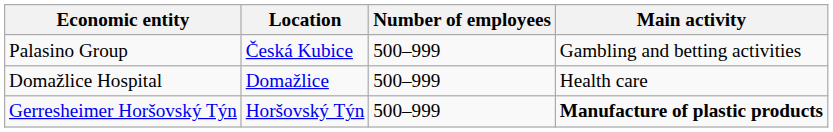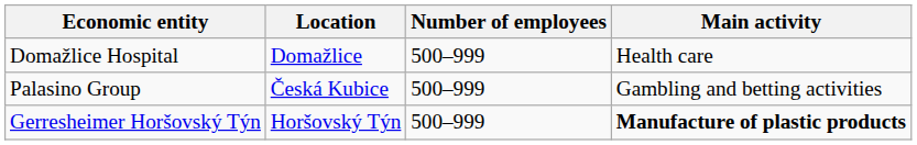 <table class="wikitable sortable">
 <tr>
 <th>Economic entity</th>
 <th>Location</th>
 <th>Number of employees</th>
 <th>Main activity</th>
 </tr>
 <tr>
+<td>Domažlice Hospital</td>
+<td><a href='#'>Domažlice</a></td>
+<td>500–999</td>
+<td>Health care</td>
+</tr>
+<tr>
 <td>Palasino Group</td>
 <td><a href='#'>Česká Kubice</a></td>
 <td>500–999</td>
 <td>Gambling and betting activities</td>
-</tr>
-<tr>
-<td>Domažlice Hospital</td>
-<td><a href='#'>Domažlice</a></td>
-<td>500–999</td>
-<td>Health care</td>
 </tr>
 <tr>
 <td><a href='#'>Gerresheimer Horšovský Týn</a></td>
 <td><a href='#'>Horšovský Týn</a></td>
 <td>500–999</td>
 <td><strong>Manufacture of plastic products</strong></td>
 </tr>
 </table>
